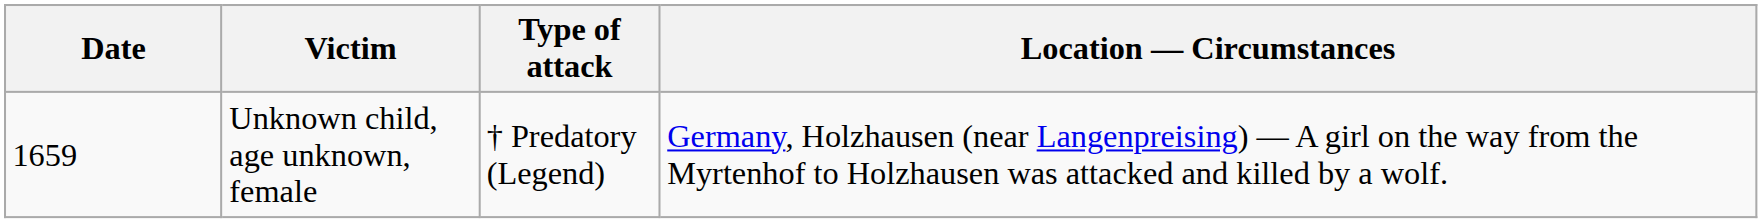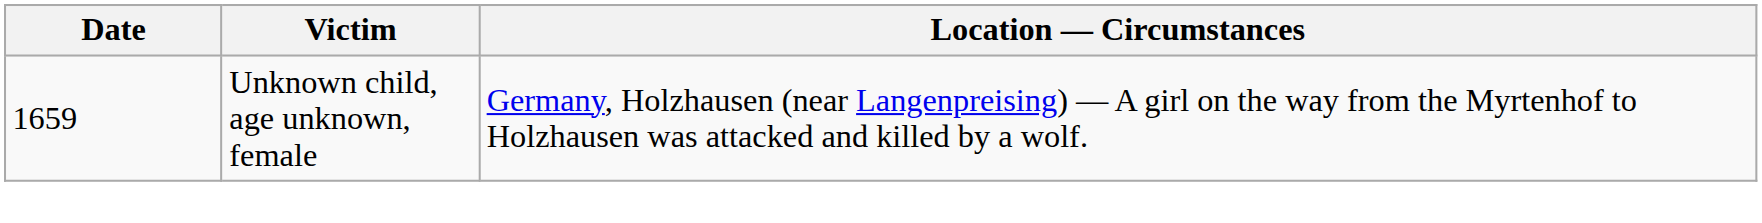 <table class="wikitable">
 <tr>
 <th style="width:100px;">Date</th>
 <th style="width:120px;">Victim</th>
-<th>Type of attack</th>
 <th>Location — Circumstances</th>
 </tr>
 <tr>
 <td>1659</td>
 <td>Unknown child, age unknown, female</td>
-<td>† Predatory<br>(Legend)</td>
 <td><a href='#'>Germany</a>, Holzhausen (near <a href='#'>Langenpreising</a>) — A girl on the way from the Myrtenhof to Holzhausen was attacked and killed by a wolf.</td>
 </tr>
 </table>
